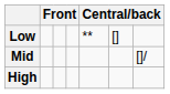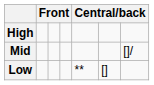 <table class=wikitable>
 <tr>
 <th></th>
 <th colspan="3">Front</th>
 <th colspan="3">Central/back</th>
 </tr>
 <tr>
-<th>Low</th>
+<th>High</th>
+<td> </td>
 <td> </td>
 <td></td>
+<td> </td>
+<td> </td>
 <td></td>
-<td>** </td>
-<td> []</td>
-<td> </td>
 </tr>
 <tr>
 <th>Mid</th>
 <td> </td>
 <td> </td>
 <td> </td>
 <td> </td>
 <td> </td>
 <td> []/</td>
 </tr>
 <tr>
-<th>High</th>
-<td> </td>
+<th>Low</th>
 <td> </td>
 <td></td>
+<td></td>
+<td>** </td>
+<td> []</td>
 <td> </td>
-<td> </td>
-<td></td>
 </tr>
 </table>
